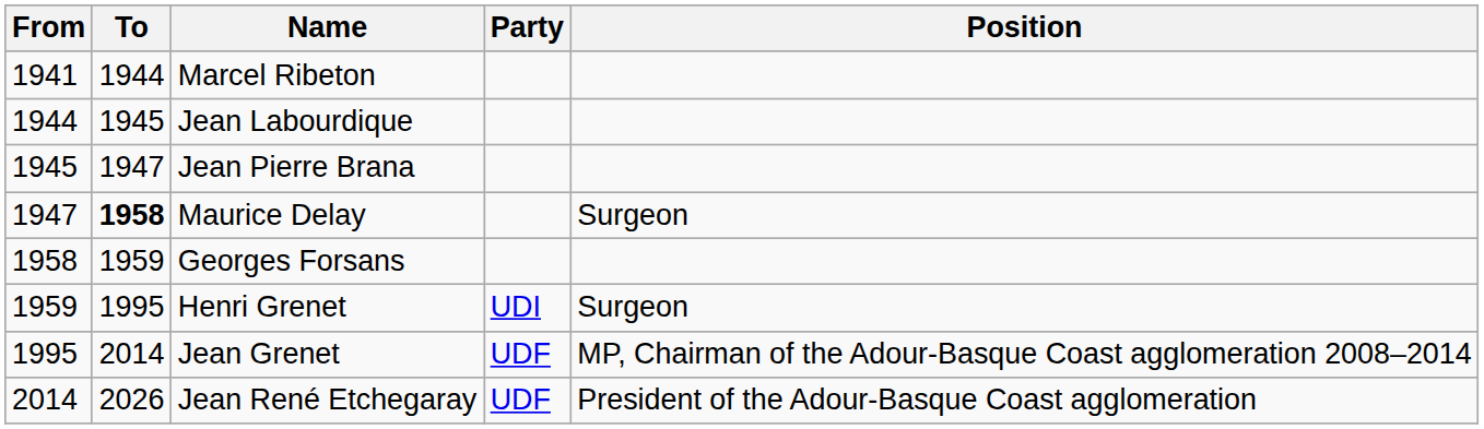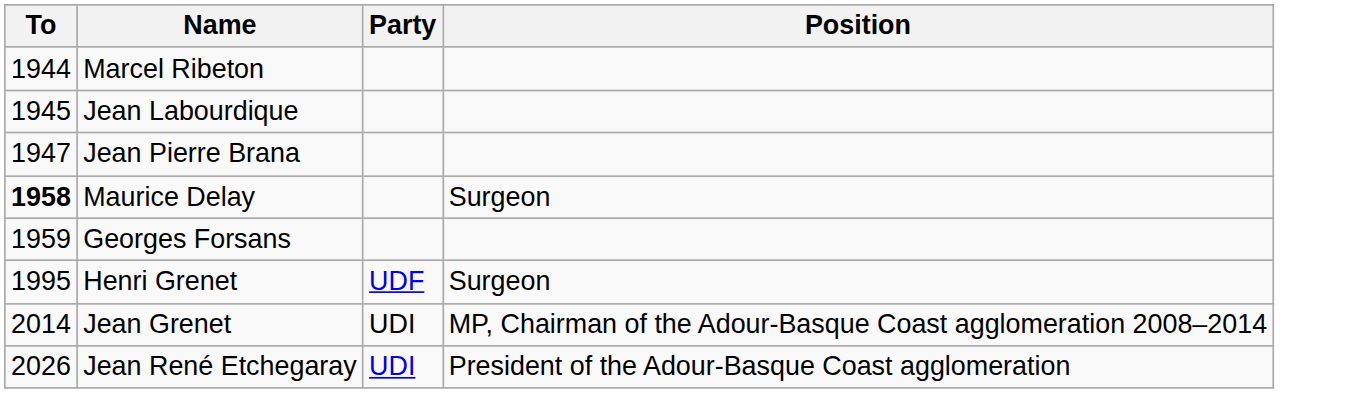 <table class="wikitable">
 <tr>
-<th>From</th>
 <th>To</th>
 <th>Name</th>
 <th>Party</th>
 <th>Position</th>
 </tr>
 <tr>
-<td>1941</td>
 <td>1944</td>
 <td>Marcel Ribeton</td>
 <td></td>
 <td></td>
 </tr>
 <tr>
-<td>1944</td>
 <td>1945</td>
 <td>Jean Labourdique</td>
 <td></td>
 <td></td>
 </tr>
 <tr>
-<td>1945</td>
 <td>1947</td>
 <td>Jean Pierre Brana</td>
 <td></td>
 <td></td>
 </tr>
 <tr>
-<td>1947</td>
 <td><strong>1958</strong></td>
 <td>Maurice Delay</td>
 <td></td>
 <td>Surgeon</td>
 </tr>
 <tr>
-<td>1958</td>
 <td>1959</td>
 <td>Georges Forsans</td>
 <td></td>
 <td></td>
 </tr>
 <tr>
-<td>1959</td>
 <td>1995</td>
 <td>Henri Grenet</td>
-<td><a href='#'>UDI</a></td>
+<td><a href='#'>UDF</a></td>
 <td>Surgeon</td>
 </tr>
 <tr>
-<td>1995</td>
 <td>2014</td>
 <td>Jean Grenet</td>
-<td><a href='#'>UDF</a></td>
+<td>UDI</td>
 <td>MP, Chairman of the Adour-Basque Coast agglomeration 2008–2014</td>
 </tr>
 <tr>
-<td>2014</td>
 <td>2026</td>
 <td>Jean René Etchegaray</td>
-<td><a href='#'>UDF</a></td>
+<td><a href='#'>UDI</a></td>
 <td>President of the Adour-Basque Coast agglomeration</td>
 </tr>
 </table>
